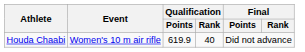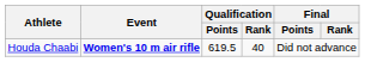 <table class="wikitable" style="font-size:90%">
 <tr>
 <th rowspan="2">Athlete</th>
 <th rowspan="2">Event</th>
 <th colspan=2>Qualification</th>
 <th colspan=2>Final</th>
 </tr>
 <tr style="font-size:95%">
 <th>Points</th>
 <th>Rank</th>
 <th>Points</th>
 <th>Rank</th>
 </tr>
 <tr align=center>
 <td align=left><a href='#'>Houda Chaabi</a></td>
-<td align=left><a href='#'>Women's 10 m air rifle</a></td>
-<td>619.9</td>
+<td align=left><strong><a href='#'>Women's 10 m air rifle</a></strong></td>
+<td>619.5</td>
 <td>40</td>
 <td colspan=2>Did not advance</td>
 </tr>
 </table>
